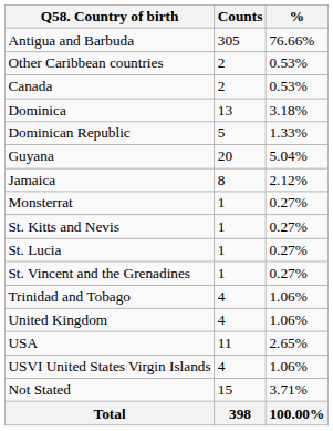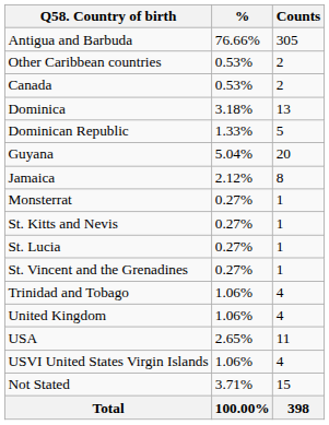 <table class="wikitable sortable">
 <tr>
 <th>Q58. Country of birth</th>
+<th>%</th>
 <th>Counts</th>
-<th>%</th>
 </tr>
 <tr>
 <td>Antigua and Barbuda</td>
+<td>76.66%</td>
 <td>305</td>
-<td>76.66%</td>
 </tr>
 <tr>
 <td>Other Caribbean countries</td>
+<td>0.53%</td>
 <td>2</td>
-<td>0.53%</td>
 </tr>
 <tr>
 <td>Canada</td>
+<td>0.53%</td>
 <td>2</td>
-<td>0.53%</td>
 </tr>
 <tr>
 <td>Dominica</td>
+<td>3.18%</td>
 <td>13</td>
-<td>3.18%</td>
 </tr>
 <tr>
 <td>Dominican Republic</td>
+<td>1.33%</td>
 <td>5</td>
-<td>1.33%</td>
 </tr>
 <tr>
 <td>Guyana</td>
+<td>5.04%</td>
 <td>20</td>
-<td>5.04%</td>
 </tr>
 <tr>
 <td>Jamaica</td>
+<td>2.12%</td>
 <td>8</td>
-<td>2.12%</td>
 </tr>
 <tr>
 <td>Monsterrat</td>
+<td>0.27%</td>
 <td>1</td>
-<td>0.27%</td>
 </tr>
 <tr>
 <td>St. Kitts and Nevis</td>
+<td>0.27%</td>
 <td>1</td>
-<td>0.27%</td>
 </tr>
 <tr>
 <td>St. Lucia</td>
+<td>0.27%</td>
 <td>1</td>
-<td>0.27%</td>
 </tr>
 <tr>
 <td>St. Vincent and the Grenadines</td>
+<td>0.27%</td>
 <td>1</td>
-<td>0.27%</td>
 </tr>
 <tr>
 <td>Trinidad and Tobago</td>
+<td>1.06%</td>
 <td>4</td>
-<td>1.06%</td>
 </tr>
 <tr>
 <td>United Kingdom</td>
+<td>1.06%</td>
 <td>4</td>
-<td>1.06%</td>
 </tr>
 <tr>
 <td>USA</td>
+<td>2.65%</td>
 <td>11</td>
-<td>2.65%</td>
 </tr>
 <tr>
 <td>USVI United States Virgin Islands</td>
+<td>1.06%</td>
 <td>4</td>
-<td>1.06%</td>
 </tr>
 <tr>
 <td>Not Stated</td>
+<td>3.71%</td>
 <td>15</td>
-<td>3.71%</td>
 </tr>
 <tr>
 <th>Total</th>
+<th>100.00%</th>
 <th>398</th>
-<th>100.00%</th>
 </tr>
 </table>
